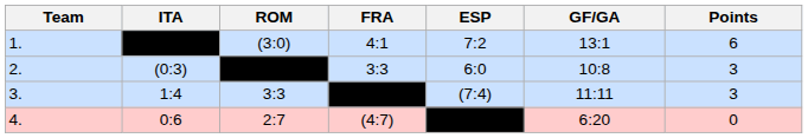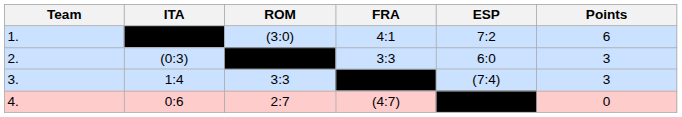 <table class="wikitable" bgcolor="#EFEFFF" width="50%">
 <tr bgcolor="#BCD2EE">
 <th>Team</th>
 <th>ITA</th>
 <th>ROM</th>
 <th>FRA</th>
 <th>ESP</th>
-<th>GF/GA</th>
 <th>Points</th>
 </tr>
 <tr bgcolor="#CAE1FF" align="center">
 <td align="left">1. </td>
 <td style="background:#000000;"></td>
 <td>(3:0)</td>
 <td>4:1</td>
 <td>7:2</td>
-<td>13:1</td>
 <td>6</td>
 </tr>
 <tr bgcolor="#CAE1FF" align="center">
 <td align="left">2. </td>
 <td>(0:3)</td>
 <td style="background:#000000;"></td>
 <td>3:3</td>
 <td>6:0</td>
-<td>10:8</td>
 <td>3</td>
 </tr>
 <tr bgcolor="#CAE1FF" align="center">
 <td align="left">3. </td>
 <td>1:4</td>
 <td>3:3</td>
 <td style="background:#000000;"></td>
 <td>(7:4)</td>
-<td>11:11</td>
 <td>3</td>
 </tr>
 <tr bgcolor="#ffcccc" align="center">
 <td align="left">4. </td>
 <td>0:6</td>
 <td>2:7</td>
 <td>(4:7)</td>
 <td style="background:#000000;"></td>
-<td>6:20</td>
 <td>0</td>
 </tr>
 </table>
